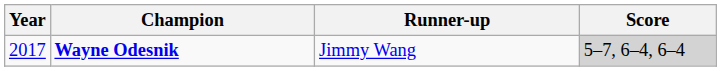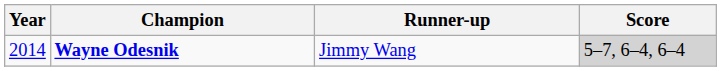 <table class="wikitable" style="font-size:90%">
 <tr>
 <th>Year</th>
 <th width="200">Champion</th>
 <th width="200">Runner-up</th>
 <th width="100">Score</th>
 </tr>
 <tr>
-<td><a href='#'>2017</a></td>
+<td><a href='#'>2014</a></td>
 <td> <strong><a href='#'>Wayne Odesnik</a></strong></td>
 <td> <a href='#'>Jimmy Wang</a></td>
 <td style="background: lightgrey;">5–7, 6–4, 6–4</td>
 </tr>
 </table>
